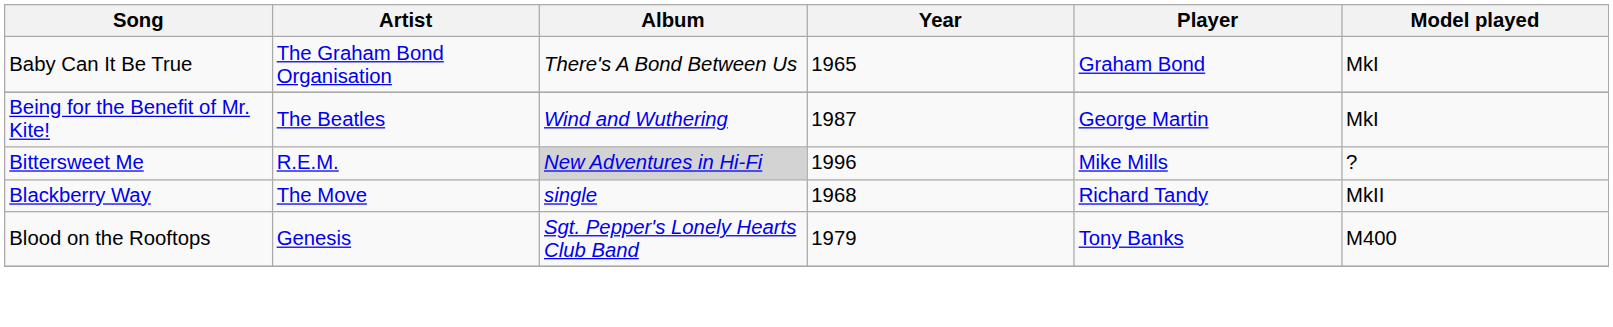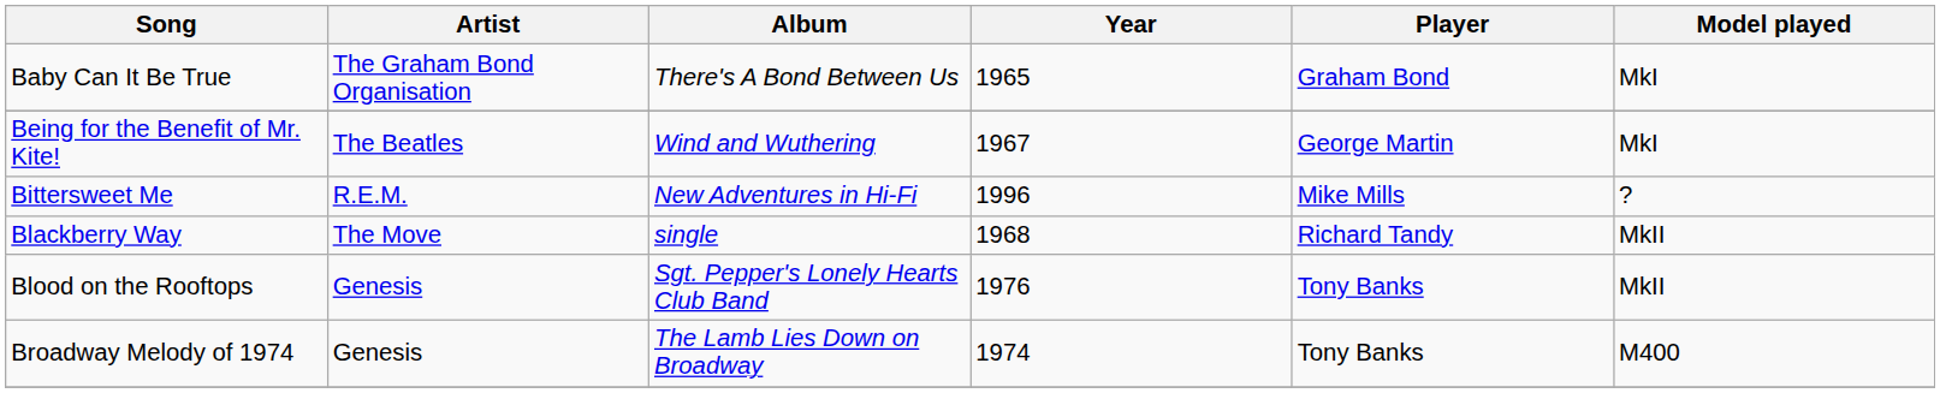 <table class="wikitable" style="width:100%">
 <tr>
 <th style="width:100px;">Song</th>
 <th style="width:100px;">Artist</th>
 <th style="width:100px;">Album</th>
 <th style="width:100px;">Year</th>
 <th style="width:100px;">Player</th>
 <th style="width:100px;">Model played</th>
 </tr>
 <tr>
 <td>Baby Can It Be True</td>
 <td><a href='#'>The Graham Bond Organisation</a></td>
 <td><em>There's A Bond Between Us</em></td>
 <td>1965</td>
 <td><a href='#'>Graham Bond</a></td>
 <td>MkI</td>
 </tr>
 <tr>
 </tr>
 <tr>
 <td><a href='#'>Being for the Benefit of Mr. Kite!</a></td>
 <td><a href='#'>The Beatles</a></td>
 <td><em><a href='#'>Wind and Wuthering</a></em></td>
-<td>1987</td>
+<td>1967</td>
 <td><a href='#'>George Martin</a></td>
 <td>MkI</td>
 </tr>
 <tr>
 <td><a href='#'>Bittersweet Me</a></td>
 <td><a href='#'>R.E.M.</a></td>
-<td style="background: lightgrey;"><em><a href='#'>New Adventures in Hi-Fi</a></em></td>
+<td><em><a href='#'>New Adventures in Hi-Fi</a></em></td>
 <td>1996</td>
 <td><a href='#'>Mike Mills</a></td>
 <td>?</td>
 </tr>
 <tr>
 <td><a href='#'>Blackberry Way</a></td>
 <td><a href='#'>The Move</a></td>
 <td><em><a href='#'>single</a></em></td>
 <td>1968</td>
 <td><a href='#'>Richard Tandy</a></td>
 <td>MkII</td>
 </tr>
 <tr>
 <td>Blood on the Rooftops</td>
 <td><a href='#'>Genesis</a></td>
 <td><em><a href='#'>Sgt. Pepper's Lonely Hearts Club Band</a></em></td>
-<td>1979</td>
+<td>1976</td>
 <td><a href='#'>Tony Banks</a></td>
+<td>MkII</td>
+</tr>
+<tr>
+<td>Broadway Melody of 1974</td>
+<td>Genesis</td>
+<td><em><a href='#'>The Lamb Lies Down on Broadway</a></em></td>
+<td>1974</td>
+<td>Tony Banks</td>
 <td>M400</td>
 </tr>
 <tr>
 </tr>
 </table>
